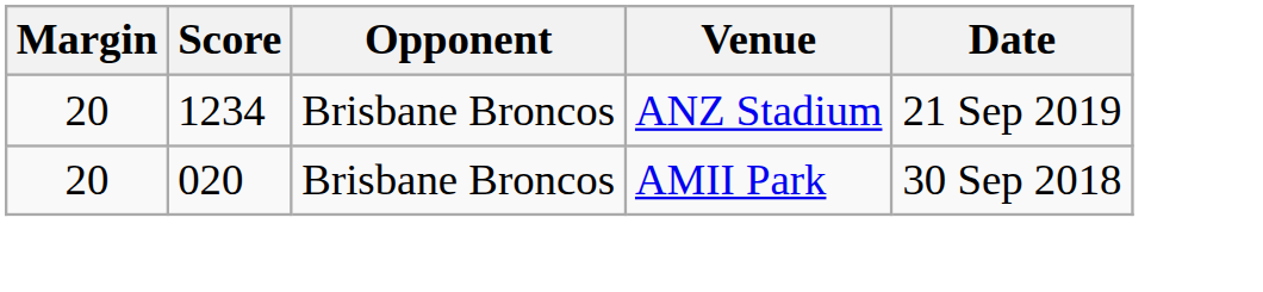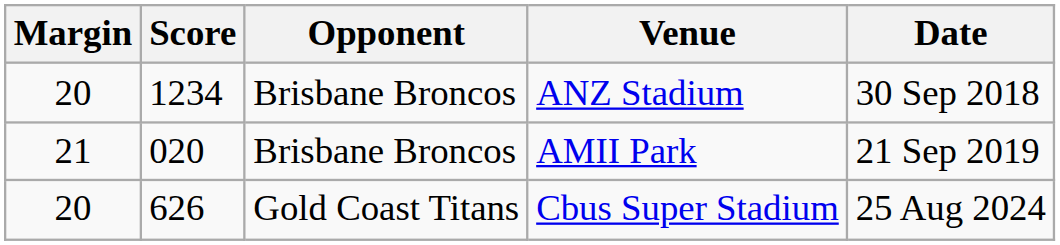 <table class="wikitable">
 <tr>
 <th>Margin</th>
 <th>Score</th>
 <th>Opponent</th>
 <th>Venue</th>
 <th>Date</th>
 </tr>
 <tr>
 <td align=center>20</td>
 <td>1234</td>
 <td> Brisbane Broncos</td>
 <td><a href='#'>ANZ Stadium</a></td>
+<td>30 Sep 2018</td>
+</tr>
+<tr>
+<td align=center>21</td>
+<td>020</td>
+<td> Brisbane Broncos</td>
+<td><a href='#'>AMII Park</a></td>
 <td>21 Sep 2019</td>
 </tr>
 <tr>
 <td align=center>20</td>
-<td>020</td>
-<td> Brisbane Broncos</td>
-<td><a href='#'>AMII Park</a></td>
-<td>30 Sep 2018</td>
+<td>626</td>
+<td> Gold Coast Titans</td>
+<td><a href='#'>Cbus Super Stadium</a></td>
+<td>25 Aug 2024</td>
 </tr>
 </table>
